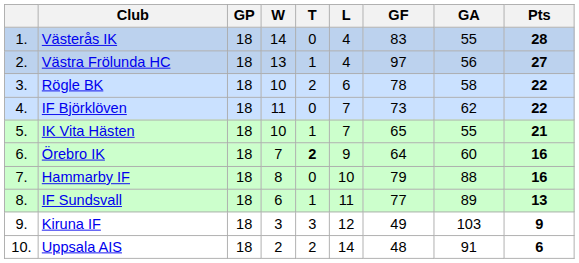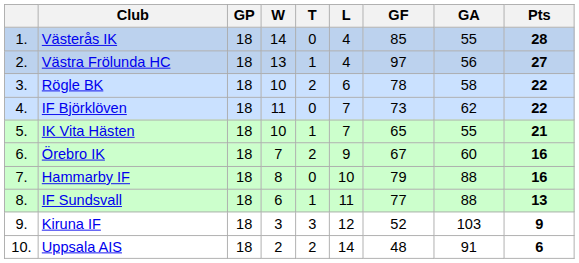 <table class="wikitable">
 <tr>
 <th width="30"></th>
 <th width="200">Club</th>
 <th width="30">GP</th>
 <th width="30">W</th>
 <th width="30">T</th>
 <th width="30">L</th>
 <th width="70">GF</th>
 <th width="70">GA</th>
 <th width="70">Pts</th>
 </tr>
 <tr bgcolor="#BCD2EE" align="center">
 <td>1.</td>
 <td align="left"><a href='#'>Västerås IK</a></td>
 <td>18</td>
 <td>14</td>
 <td>0</td>
 <td>4</td>
-<td>83</td>
+<td>85</td>
 <td>55</td>
 <td><strong>28</strong></td>
 </tr>
 <tr bgcolor="#BCD2EE" align="center">
 <td>2.</td>
 <td align="left"><a href='#'>Västra Frölunda HC</a></td>
 <td>18</td>
 <td>13</td>
 <td>1</td>
 <td>4</td>
 <td>97</td>
 <td>56</td>
 <td><strong>27</strong></td>
 </tr>
 <tr bgcolor="#CAE1FF" align="center">
 <td>3.</td>
 <td align="left"><a href='#'>Rögle BK</a></td>
 <td>18</td>
 <td>10</td>
 <td>2</td>
 <td>6</td>
 <td>78</td>
 <td>58</td>
 <td><strong>22</strong></td>
 </tr>
 <tr bgcolor="#CAE1FF" align="center">
 <td>4.</td>
 <td align="left"><a href='#'>IF Björklöven</a></td>
 <td>18</td>
 <td>11</td>
 <td>0</td>
 <td>7</td>
 <td>73</td>
 <td>62</td>
 <td><strong>22</strong></td>
 </tr>
 <tr bgcolor="#CCFFCC" align="center">
 <td>5.</td>
 <td align="left"><a href='#'>IK Vita Hästen</a></td>
 <td>18</td>
 <td>10</td>
 <td>1</td>
 <td>7</td>
 <td>65</td>
 <td>55</td>
 <td><strong>21</strong></td>
 </tr>
 <tr bgcolor="#CCFFCC" align="center">
 <td>6.</td>
 <td align="left"><a href='#'>Örebro IK</a></td>
 <td>18</td>
 <td>7</td>
-<td><strong>2</strong></td>
+<td>2</td>
 <td>9</td>
-<td>64</td>
+<td>67</td>
 <td>60</td>
 <td><strong>16</strong></td>
 </tr>
 <tr bgcolor="#CCFFCC" align="center">
 <td>7.</td>
 <td align="left"><a href='#'>Hammarby IF</a></td>
 <td>18</td>
 <td>8</td>
 <td>0</td>
 <td>10</td>
 <td>79</td>
 <td>88</td>
 <td><strong>16</strong></td>
 </tr>
 <tr bgcolor="#CCFFCC" align="center">
 <td>8.</td>
 <td align="left"><a href='#'>IF Sundsvall</a></td>
 <td>18</td>
 <td>6</td>
 <td>1</td>
 <td>11</td>
 <td>77</td>
-<td>89</td>
+<td>88</td>
 <td><strong>13</strong></td>
 </tr>
 <tr bgcolor="#FFFFFF" align="center">
 <td>9.</td>
 <td align="left"><a href='#'>Kiruna IF</a></td>
 <td>18</td>
 <td>3</td>
 <td>3</td>
 <td>12</td>
-<td>49</td>
+<td>52</td>
 <td>103</td>
 <td><strong>9</strong></td>
 </tr>
 <tr bgcolor="#FFFFFF" align="center">
 <td>10.</td>
 <td align="left"><a href='#'>Uppsala AIS</a></td>
 <td>18</td>
 <td>2</td>
 <td>2</td>
 <td>14</td>
 <td>48</td>
 <td>91</td>
 <td><strong>6</strong></td>
 </tr>
 </table>
